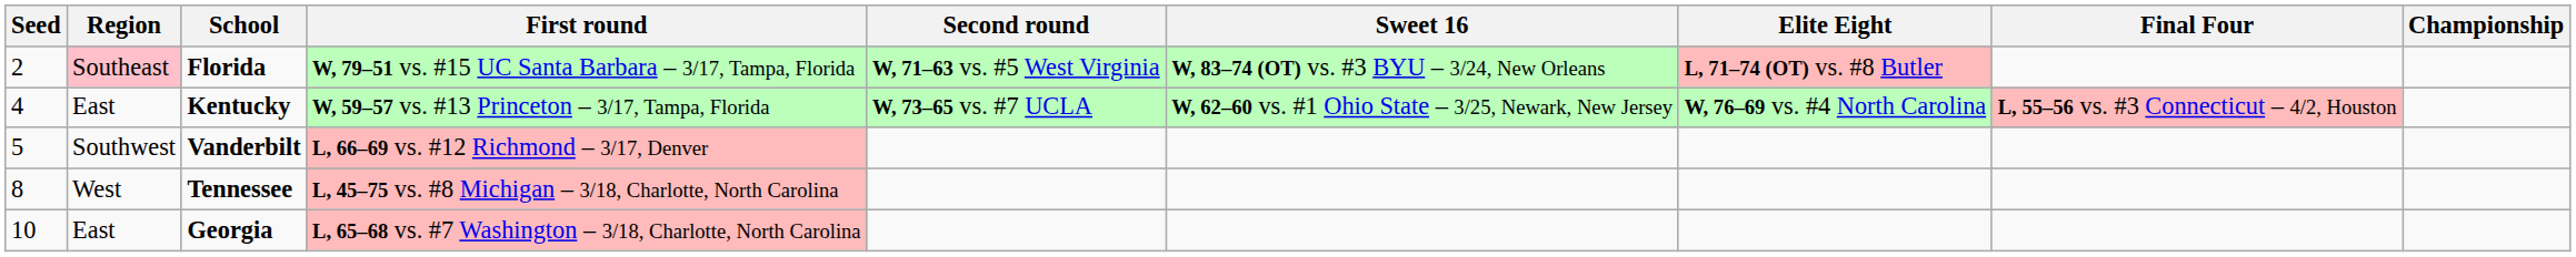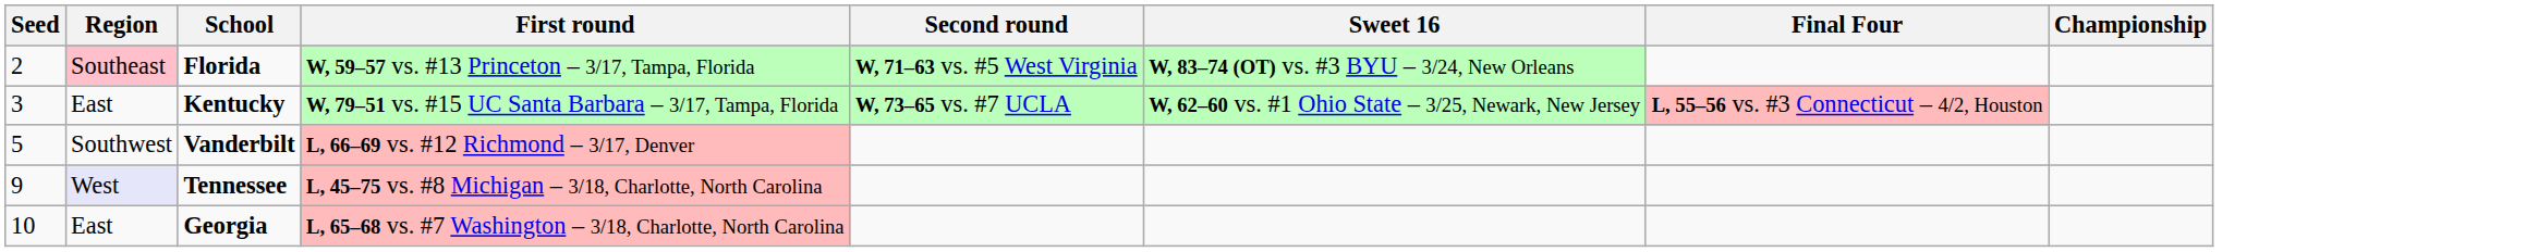 <table class="sortable wikitable" style="white-space:nowrap; font-size:90%;">
 <tr>
 <th>Seed</th>
 <th>Region</th>
 <th>School</th>
 <th>First round</th>
 <th>Second round</th>
 <th>Sweet 16</th>
-<th>Elite Eight</th>
 <th>Final Four</th>
 <th>Championship</th>
 </tr>
 <tr>
 <td>2</td>
 <td style="background: pink;">Southeast</td>
 <td><strong>Florida</strong></td>
-<td style="background:#bfb;"><strong><small>W, 79–51</small></strong> vs. #15 <a href='#'>UC Santa Barbara</a> – <small>3/17, Tampa, Florida</small></td>
+<td style="background:#bfb;"><strong><small>W, 59–57</small></strong> vs. #13 <a href='#'>Princeton</a> – <small>3/17, Tampa, Florida</small></td>
 <td style="background:#bfb;"><strong><small>W, 71–63</small></strong> vs. #5 <a href='#'>West Virginia</a></td>
 <td style="background:#bfb;"><strong><small>W, 83–74 (OT)</small></strong> vs. #3 <a href='#'>BYU</a> – <small>3/24, New Orleans</small></td>
-<td style="background:#fbb;"><strong><small>L, 71–74 (OT)</small></strong> vs. #8 <a href='#'>Butler</a></td>
 <td> </td>
 <td> </td>
 </tr>
 <tr>
-<td>4</td>
+<td>3</td>
 <td>East</td>
 <td><strong>Kentucky</strong></td>
-<td style="background:#bfb;"><strong><small>W, 59–57</small></strong> vs. #13 <a href='#'>Princeton</a> – <small>3/17, Tampa, Florida</small></td>
+<td style="background:#bfb;"><strong><small>W, 79–51</small></strong> vs. #15 <a href='#'>UC Santa Barbara</a> – <small>3/17, Tampa, Florida</small></td>
 <td style="background:#bfb;"><strong><small>W, 73–65</small></strong> vs. #7 <a href='#'>UCLA</a></td>
 <td style="background:#bfb;"><strong><small>W, 62–60</small></strong> vs. #1 <a href='#'>Ohio State</a> – <small>3/25, Newark, New Jersey</small></td>
-<td style="background:#bfb;"><strong><small>W, 76–69</small></strong> vs. #4 <a href='#'>North Carolina</a></td>
 <td style="background:#fbb;"><strong><small>L, 55–56</small></strong> vs. #3 <a href='#'>Connecticut</a> – <small>4/2, Houston</small></td>
 <td> </td>
 </tr>
 <tr>
 <td>5</td>
 <td>Southwest</td>
 <td><strong>Vanderbilt</strong></td>
 <td style="background:#fbb;"><strong><small>L, 66–69</small></strong> vs. #12 <a href='#'>Richmond</a> – <small>3/17, Denver</small></td>
 <td> </td>
 <td> </td>
 <td> </td>
 <td> </td>
-<td> </td>
 </tr>
 <tr>
-<td>8</td>
-<td>West</td>
+<td>9</td>
+<td style="background: lavender;">West</td>
 <td><strong>Tennessee</strong></td>
 <td style="background:#fbb;"><strong><small>L, 45–75</small></strong> vs. #8 <a href='#'>Michigan</a> – <small>3/18, Charlotte, North Carolina</small></td>
-<td> </td>
 <td> </td>
 <td> </td>
 <td> </td>
 <td> </td>
 </tr>
 <tr>
 <td>10</td>
 <td>East</td>
 <td><strong>Georgia</strong></td>
 <td style="background:#fbb;"><strong><small>L, 65–68</small></strong> vs. #7 <a href='#'>Washington</a> – <small>3/18, Charlotte, North Carolina</small></td>
 <td> </td>
 <td> </td>
 <td> </td>
 <td> </td>
-<td> </td>
 </tr>
 </table>
